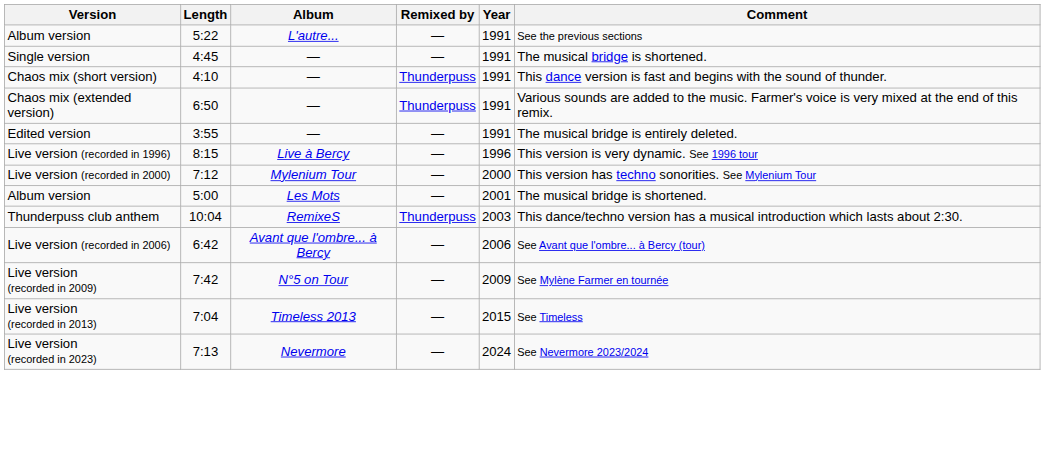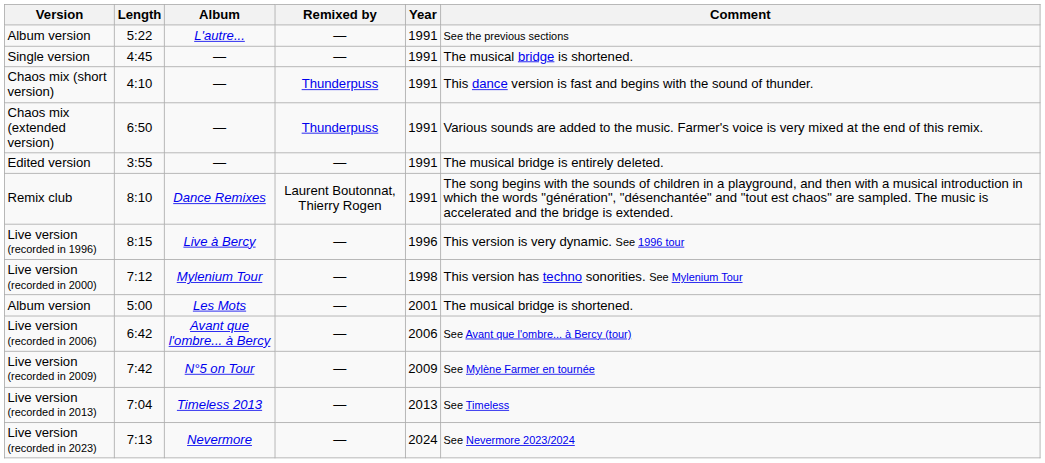 <table class="wikitable sortable" width="100%" border="1">
 <tr>
 <th>Version</th>
 <th>Length</th>
 <th>Album</th>
 <th>Remixed by</th>
 <th>Year</th>
 <th>Comment</th>
 </tr>
 <tr>
 <td>Album version</td>
 <td align="center">5:22</td>
 <td align="center"><em><a href='#'>L'autre...</a></em></td>
 <td align="center">—</td>
 <td align="center">1991</td>
 <td><small>See the previous sections</small></td>
 </tr>
 <tr>
 <td>Single version</td>
 <td align="center">4:45</td>
 <td align="center">—</td>
 <td align="center">—</td>
 <td align="center">1991</td>
 <td>The musical <a href='#'>bridge</a> is shortened.</td>
 </tr>
 <tr>
 <td>Chaos mix (short version)</td>
 <td align="center">4:10</td>
 <td align="center">—</td>
 <td align="center"><a href='#'>Thunderpuss</a></td>
 <td align="center">1991</td>
 <td>This <a href='#'>dance</a> version is fast and begins with the sound of thunder.</td>
 </tr>
 <tr>
 <td>Chaos mix (extended version)</td>
 <td align="center">6:50</td>
 <td align="center">—</td>
 <td align="center"><a href='#'>Thunderpuss</a></td>
 <td align="center">1991</td>
 <td>Various sounds are added to the music. Farmer's voice is very mixed at the end of this remix.</td>
 </tr>
 <tr>
 <td>Edited version</td>
 <td align="center">3:55</td>
 <td align="center">—</td>
 <td align="center">—</td>
 <td align="center">1991</td>
 <td>The musical bridge is entirely deleted.</td>
 </tr>
 <tr>
+<td>Remix club</td>
+<td align="center">8:10</td>
+<td align="center"><em><a href='#'>Dance Remixes</a></em></td>
+<td align="center">Laurent Boutonnat, Thierry Rogen</td>
+<td align="center">1991</td>
+<td>The song begins with the sounds of children in a playground, and then with a musical introduction in which the words "génération", "désenchantée" and "tout est chaos" are sampled. The music is accelerated and the bridge is extended.</td>
+</tr>
+<tr>
 <td>Live version <small>(recorded in 1996)</small></td>
 <td align="center">8:15</td>
 <td align="center"><em><a href='#'>Live à Bercy</a></em></td>
 <td align="center">—</td>
 <td align="center">1996</td>
 <td>This version is very dynamic. <small>See <a href='#'>1996 tour</a></small></td>
 </tr>
 <tr>
 <td>Live version <small>(recorded in 2000)</small></td>
 <td align="center">7:12</td>
 <td align="center"><em><a href='#'>Mylenium Tour</a></em></td>
 <td align="center">—</td>
-<td align="center">2000</td>
+<td align="center">1998</td>
 <td>This version has <a href='#'>techno</a> sonorities. <small>See <a href='#'>Mylenium Tour</a></small></td>
 </tr>
 <tr>
 <td>Album version</td>
 <td align="center">5:00</td>
 <td align="center"><em><a href='#'>Les Mots</a></em></td>
 <td align="center">—</td>
 <td align="center">2001</td>
 <td>The musical bridge is shortened.</td>
-</tr>
-<tr>
-<td>Thunderpuss club anthem</td>
-<td align="center">10:04</td>
-<td align="center"><em><a href='#'>RemixeS</a></em></td>
-<td align="center"><a href='#'>Thunderpuss</a></td>
-<td align="center">2003</td>
-<td>This dance/techno version has a musical introduction which lasts about 2:30.</td>
 </tr>
 <tr>
 <td>Live version <small>(recorded in 2006)</small></td>
 <td align="center">6:42</td>
 <td align="center"><em><a href='#'>Avant que l'ombre... à Bercy</a></em></td>
 <td align="center">—</td>
 <td align="center">2006</td>
 <td><small>See <a href='#'>Avant que l'ombre... à Bercy (tour)</a></small></td>
 </tr>
 <tr>
 <td>Live version <br><small>(recorded in 2009)</small></td>
 <td align="center">7:42</td>
 <td align="center"><em><a href='#'>N°5 on Tour</a></em></td>
 <td align="center">—</td>
 <td align="center">2009</td>
 <td><small>See <a href='#'>Mylène Farmer en tournée</a></small></td>
 </tr>
 <tr>
 <td>Live version <br><small>(recorded in 2013)</small></td>
 <td align="center">7:04</td>
 <td align="center"><em><a href='#'>Timeless 2013</a></em></td>
 <td align="center">—</td>
-<td align="center">2015</td>
+<td align="center">2013</td>
 <td><small>See <a href='#'>Timeless</a></small></td>
 </tr>
 <tr>
 <td>Live version <br><small>(recorded in 2023)</small></td>
 <td align="center">7:13</td>
 <td align="center"><em><a href='#'>Nevermore</a></em></td>
 <td align="center">—</td>
 <td align="center">2024</td>
 <td><small>See <a href='#'>Nevermore 2023/2024</a></small></td>
 </tr>
 </table>
